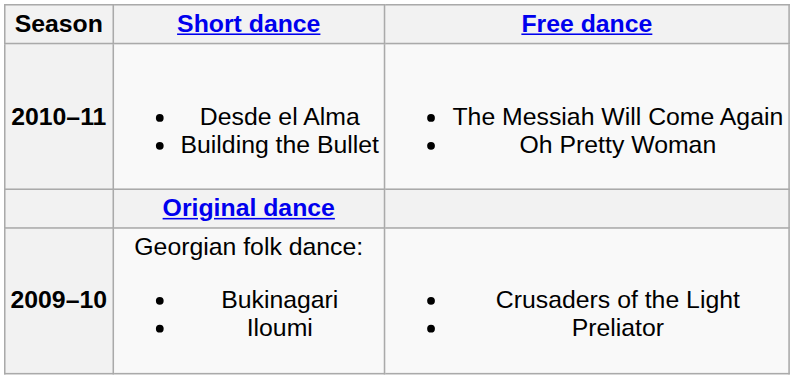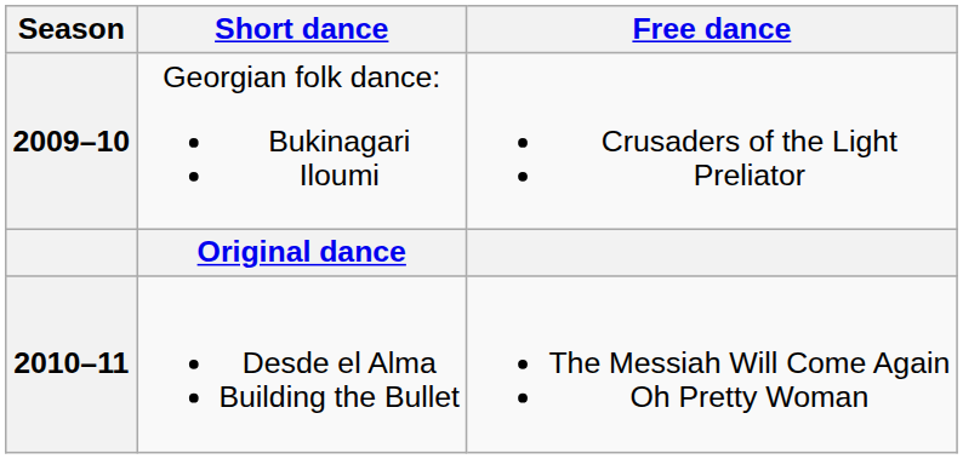 <table class="wikitable" style="text-align:center">
 <tr>
 <th>Season</th>
 <th><a href='#'>Short dance</a></th>
 <th><a href='#'>Free dance</a></th>
 </tr>
 <tr>
-<th>2010–11 <br> </th>
-<td><br><ul><li>Desde el Alma <br></li><li>Building the Bullet <br></li></ul></td>
-<td><br><ul><li>The Messiah Will Come Again <br></li><li>Oh Pretty Woman <br></li></ul></td>
+<th>2009–10 <br> </th>
+<td>Georgian folk dance:<br><ul><li>Bukinagari</li><li>Iloumi</li></ul></td>
+<td><br><ul><li>Crusaders of the Light <br></li><li>Preliator <br></li></ul></td>
 </tr>
 <tr>
 <th></th>
 <th><a href='#'>Original dance</a></th>
 <th></th>
 </tr>
 <tr>
-<th>2009–10 <br> </th>
-<td>Georgian folk dance:<br><ul><li>Bukinagari</li><li>Iloumi</li></ul></td>
-<td><br><ul><li>Crusaders of the Light <br></li><li>Preliator <br></li></ul></td>
+<th>2010–11 <br> </th>
+<td><br><ul><li>Desde el Alma <br></li><li>Building the Bullet <br></li></ul></td>
+<td><br><ul><li>The Messiah Will Come Again <br></li><li>Oh Pretty Woman <br></li></ul></td>
 </tr>
 </table>
